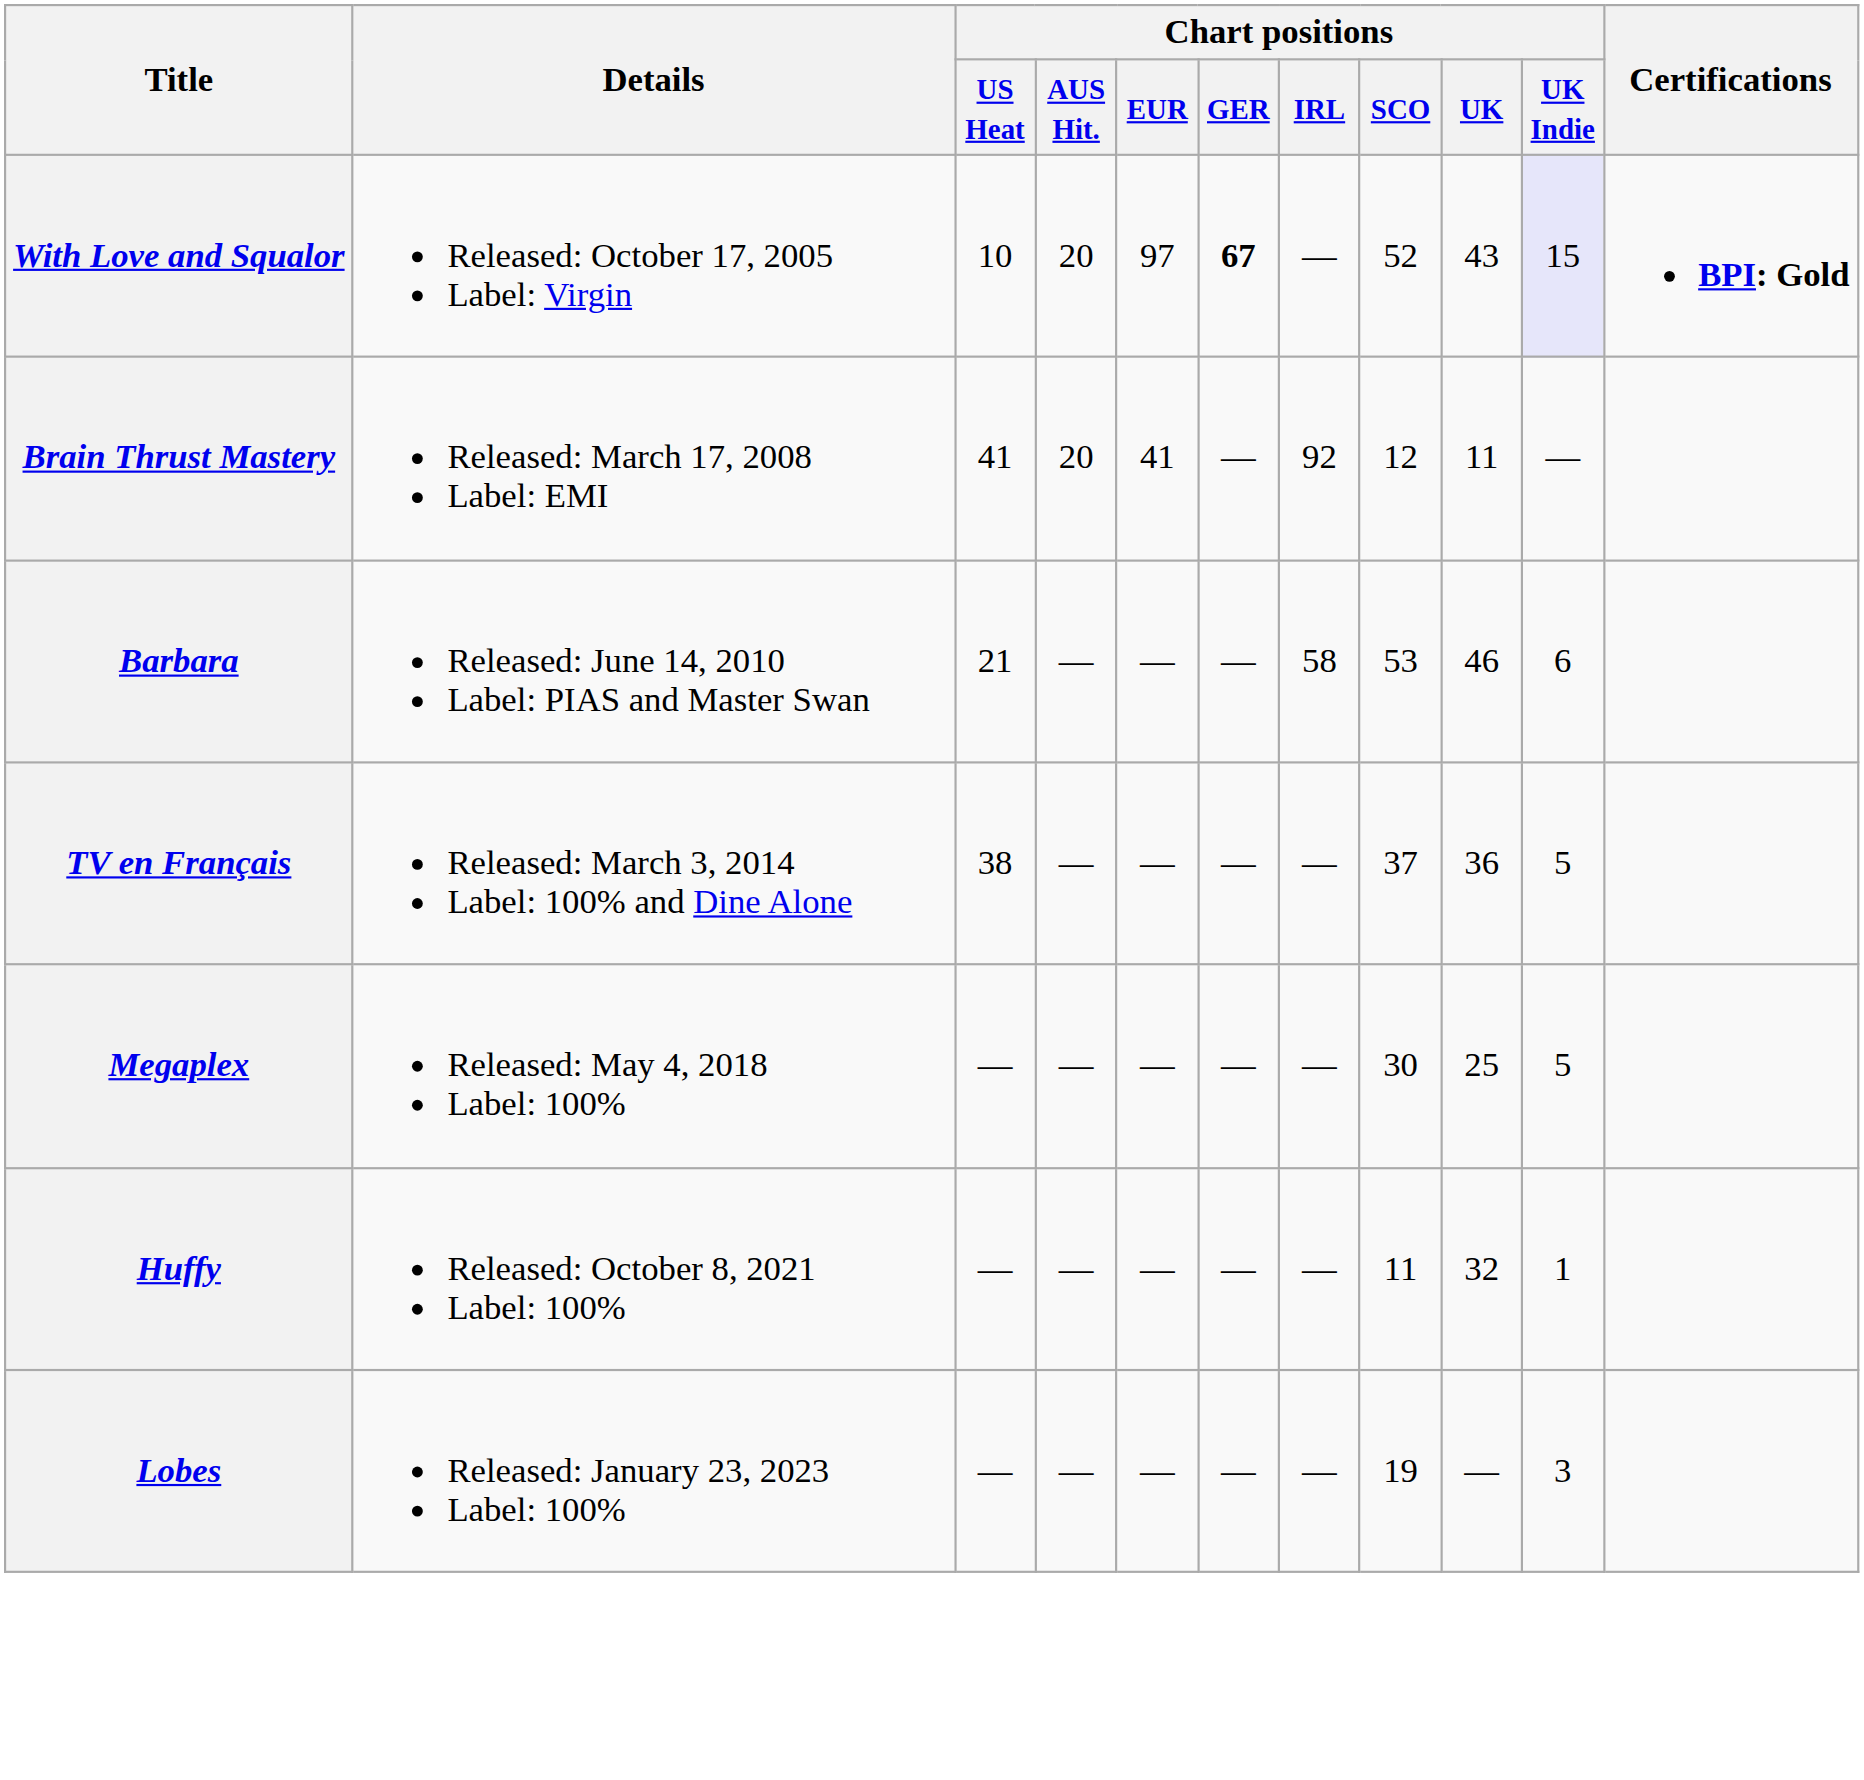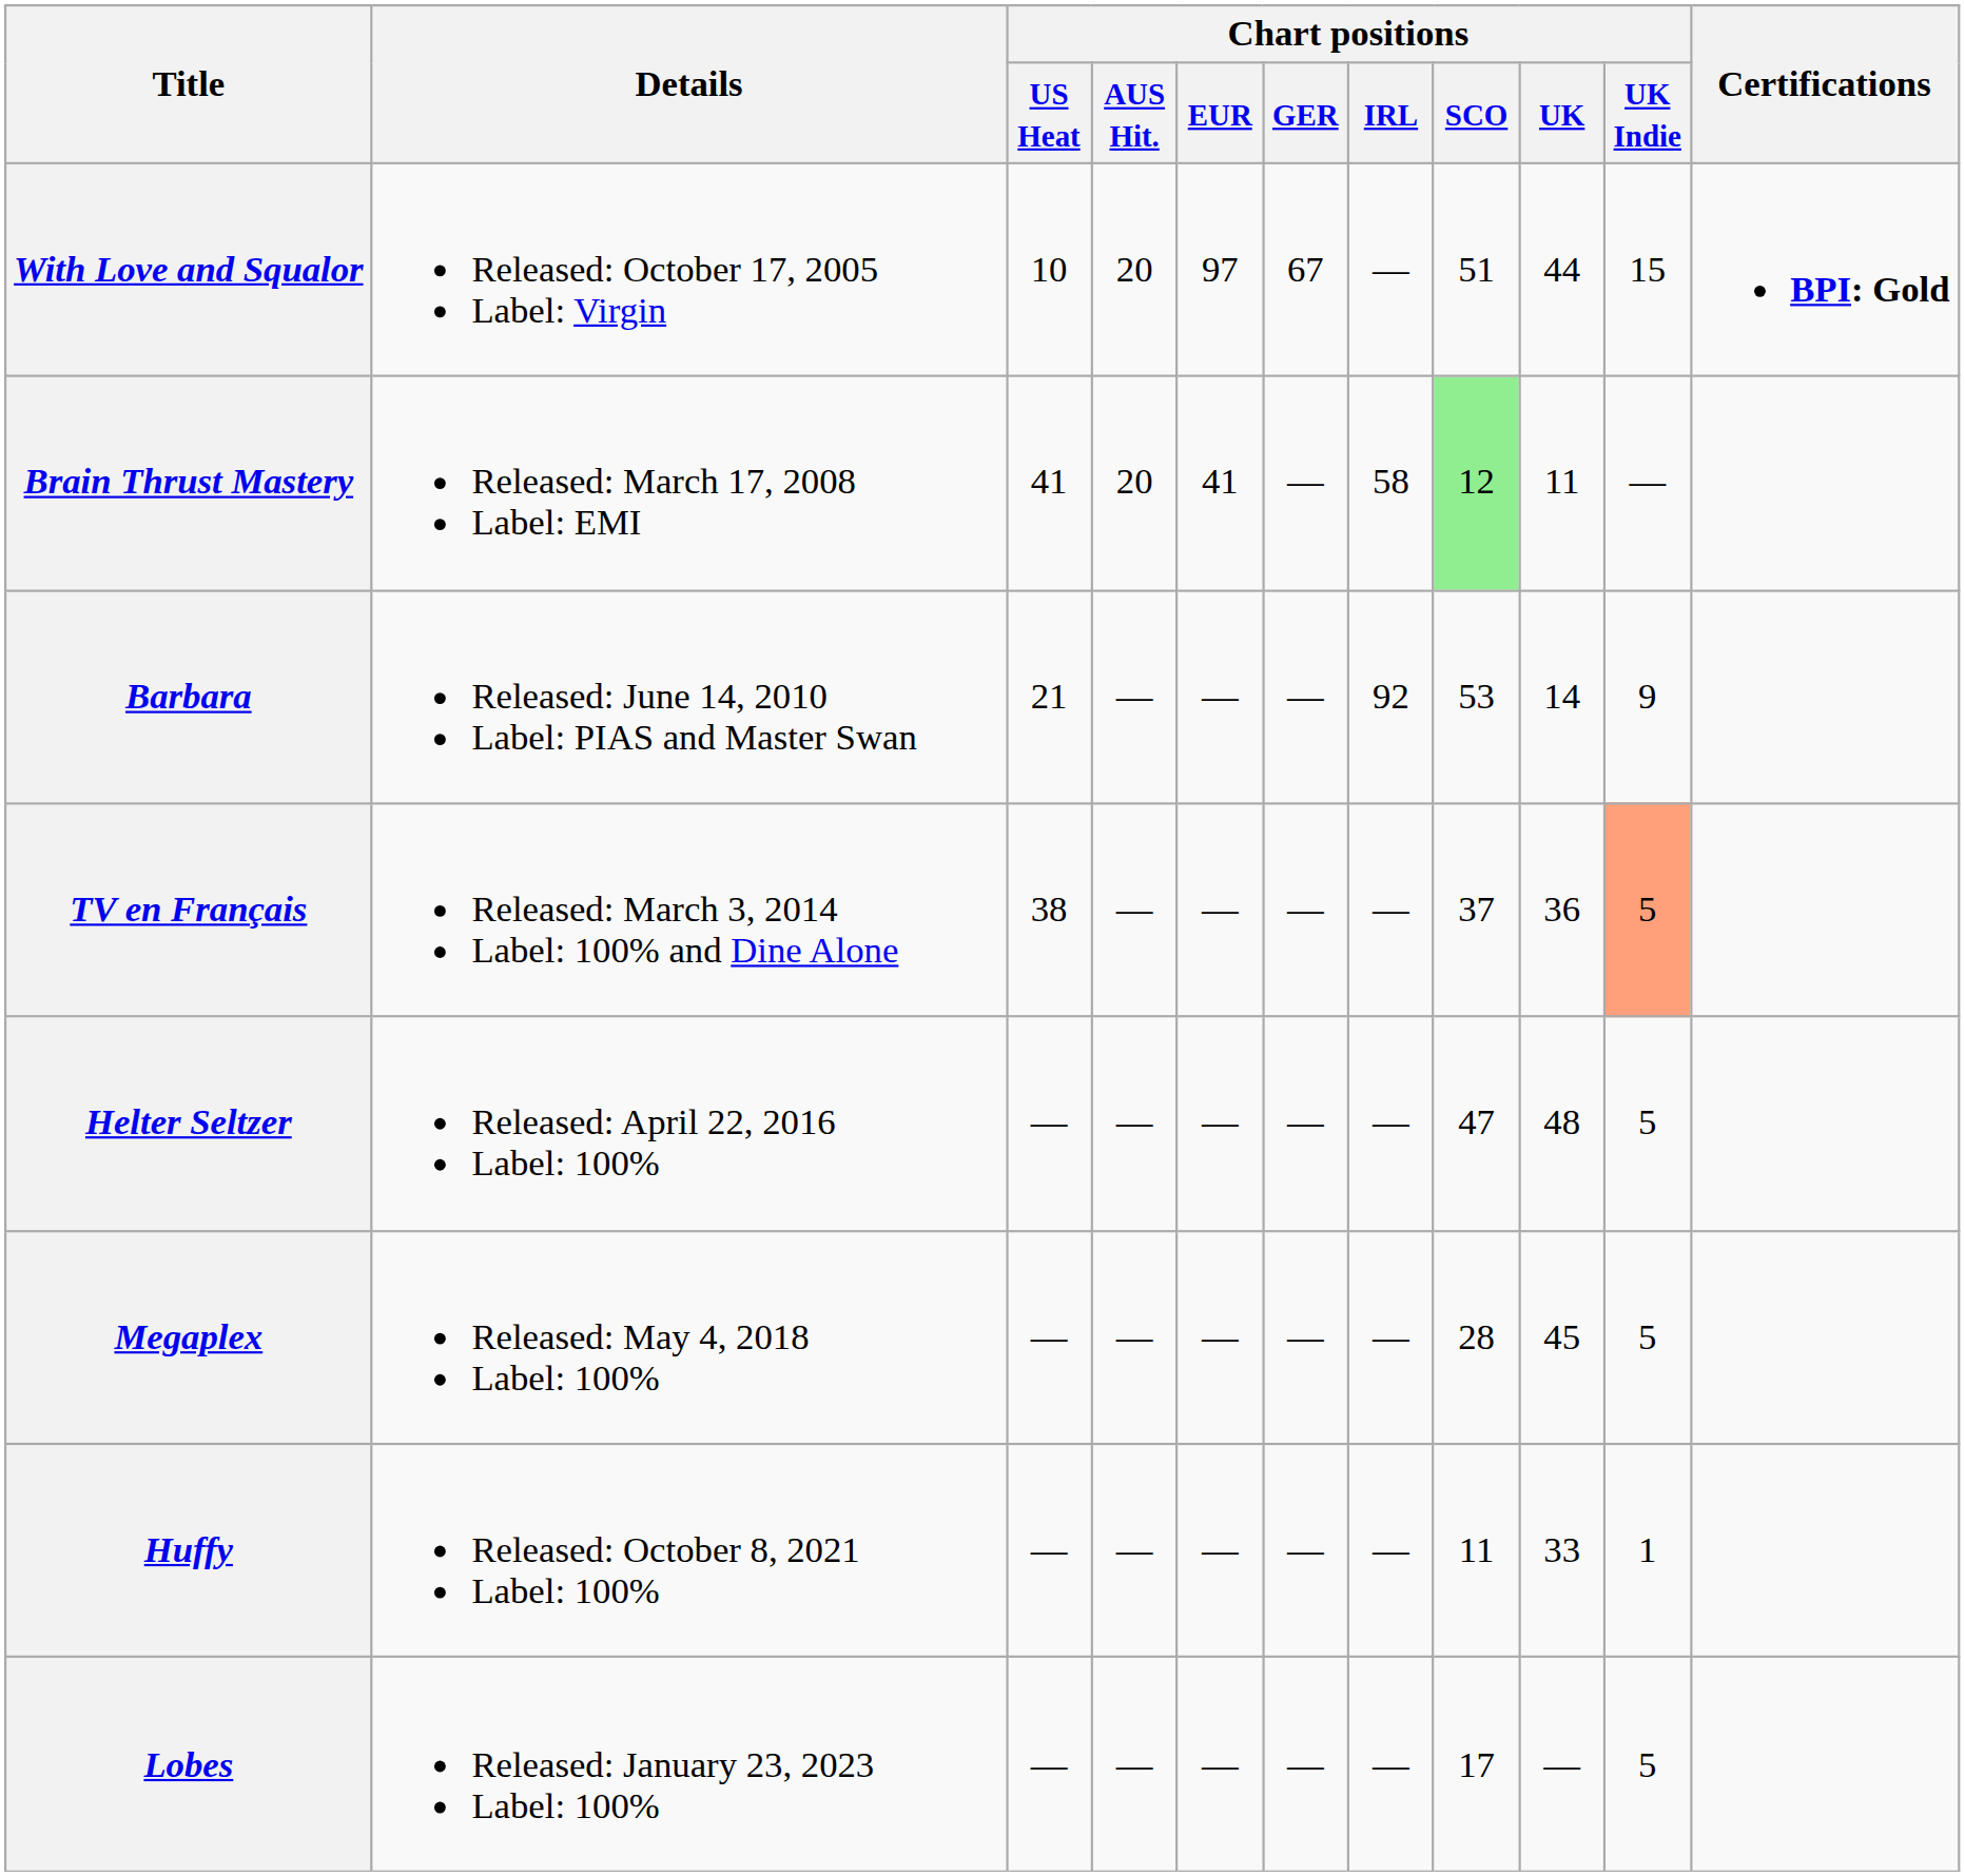 <table class="wikitable plainrowheaders">
 <tr>
 <th scope="col" rowspan="2">Title</th>
 <th style="width:270px;" rowspan="2">Details</th>
 <th colspan="8">Chart positions</th>
 <th rowspan="2">Certifications</th>
 </tr>
 <tr>
 <th style="width:30px;"><small><a href='#'>US<br> Heat</a></small><br></th>
 <th style="width:30px;"><small><a href='#'>AUS<br>Hit.</a><br></small></th>
 <th style="width:30px;"><small><a href='#'>EUR</a><br></small></th>
 <th style="width:30px;"><small><a href='#'>GER</a><br></small></th>
 <th style="width:30px;"><small><a href='#'>IRL</a><br></small></th>
 <th style="width:30px;"><small><a href='#'>SCO</a><br></small></th>
 <th style="width:30px;"><small><a href='#'>UK</a></small><br></th>
 <th style="width:30px;"><small><a href='#'>UK<br>Indie</a></small><br></th>
 </tr>
 <tr>
 <th scope="row"><em><a href='#'>With Love and Squalor</a></em></th>
 <td><br><ul><li>Released: October 17, 2005</li><li>Label: <a href='#'>Virgin</a></li></ul></td>
 <td style="text-align:center;">10</td>
 <td style="text-align:center;">20</td>
 <td style="text-align:center;">97</td>
-<td style="text-align:center;"><strong>67</strong></td>
+<td style="text-align:center;">67</td>
 <td style="text-align:center;">—</td>
-<td style="text-align:center;">52</td>
-<td style="text-align:center;">43</td>
-<td style="background: lavender; text-align:center;">15</td>
+<td style="text-align:center;">51</td>
+<td style="text-align:center;">44</td>
+<td style="text-align:center;">15</td>
 <td><strong><br><ul><li><a href='#'>BPI</a>: Gold</li></ul></strong></td>
 </tr>
 <tr>
 <th scope="row"><em><a href='#'>Brain Thrust Mastery</a></em></th>
 <td><br><ul><li>Released: March 17, 2008</li><li>Label: EMI</li></ul></td>
 <td style="text-align:center;">41</td>
 <td style="text-align:center;">20</td>
 <td style="text-align:center;">41</td>
 <td style="text-align:center;">—</td>
-<td style="text-align:center;">92</td>
-<td style="text-align:center;">12</td>
+<td style="text-align:center;">58</td>
+<td style="background: lightgreen; text-align:center;">12</td>
 <td style="text-align:center;">11</td>
 <td style="text-align:center;">—</td>
 <td></td>
 </tr>
 <tr>
 <th scope="row"><em><a href='#'>Barbara</a></em></th>
 <td><br><ul><li>Released: June 14, 2010</li><li>Label: PIAS and Master Swan</li></ul></td>
 <td style="text-align:center;">21</td>
 <td style="text-align:center;">—</td>
 <td style="text-align:center;">—</td>
 <td style="text-align:center;">—</td>
-<td style="text-align:center;">58</td>
+<td style="text-align:center;">92</td>
 <td style="text-align:center;">53</td>
-<td style="text-align:center;">46</td>
-<td style="text-align:center;">6</td>
+<td style="text-align:center;">14</td>
+<td style="text-align:center;">9</td>
 <td></td>
 </tr>
 <tr>
 <th scope="row"><em><a href='#'>TV en Français</a></em></th>
 <td><br><ul><li>Released: March 3, 2014</li><li>Label: 100% and <a href='#'>Dine Alone</a></li></ul></td>
 <td style="text-align:center;">38</td>
 <td style="text-align:center;">—</td>
 <td style="text-align:center;">—</td>
 <td style="text-align:center;">—</td>
 <td style="text-align:center;">—</td>
 <td style="text-align:center;">37</td>
 <td style="text-align:center;">36</td>
+<td style="background: lightsalmon; text-align:center;">5</td>
+<td></td>
+</tr>
+<tr>
+<th scope="row"><em><a href='#'>Helter Seltzer</a></em></th>
+<td><br><ul><li>Released: April 22, 2016</li><li>Label: 100%</li></ul></td>
+<td style="text-align:center;">—</td>
+<td style="text-align:center;">—</td>
+<td style="text-align:center;">—</td>
+<td style="text-align:center;">—</td>
+<td style="text-align:center;">—</td>
+<td style="text-align:center;">47</td>
+<td style="text-align:center;">48</td>
 <td style="text-align:center;">5</td>
 <td></td>
 </tr>
 <tr>
 <th scope="row"><em><a href='#'>Megaplex</a></em></th>
 <td><br><ul><li>Released: May 4, 2018</li><li>Label: 100%</li></ul></td>
 <td style="text-align:center;">—</td>
 <td style="text-align:center;">—</td>
 <td style="text-align:center;">—</td>
 <td style="text-align:center;">—</td>
 <td style="text-align:center;">—</td>
-<td style="text-align:center;">30</td>
-<td style="text-align:center;">25</td>
+<td style="text-align:center;">28</td>
+<td style="text-align:center;">45</td>
 <td style="text-align:center;">5</td>
 <td></td>
 </tr>
 <tr>
 <th scope="row"><em><a href='#'>Huffy</a></em></th>
 <td><br><ul><li>Released: October 8, 2021</li><li>Label: 100%</li></ul></td>
 <td style="text-align:center;">—</td>
 <td style="text-align:center;">—</td>
 <td style="text-align:center;">—</td>
 <td style="text-align:center;">—</td>
 <td style="text-align:center;">—</td>
 <td style="text-align:center;">11</td>
-<td style="text-align:center;">32</td>
+<td style="text-align:center;">33</td>
 <td style="text-align:center;">1</td>
 <td></td>
 </tr>
 <tr>
 <th scope="row"><em><a href='#'>Lobes</a></em></th>
 <td><br><ul><li>Released: January 23, 2023</li><li>Label: 100%</li></ul></td>
 <td style="text-align:center;">—</td>
 <td style="text-align:center;">—</td>
 <td style="text-align:center;">—</td>
 <td style="text-align:center;">—</td>
 <td style="text-align:center;">—</td>
-<td style="text-align:center;">19</td>
+<td style="text-align:center;">17</td>
 <td style="text-align:center;">—</td>
-<td style="text-align:center;">3</td>
+<td style="text-align:center;">5</td>
 <td></td>
 </tr>
 </table>
